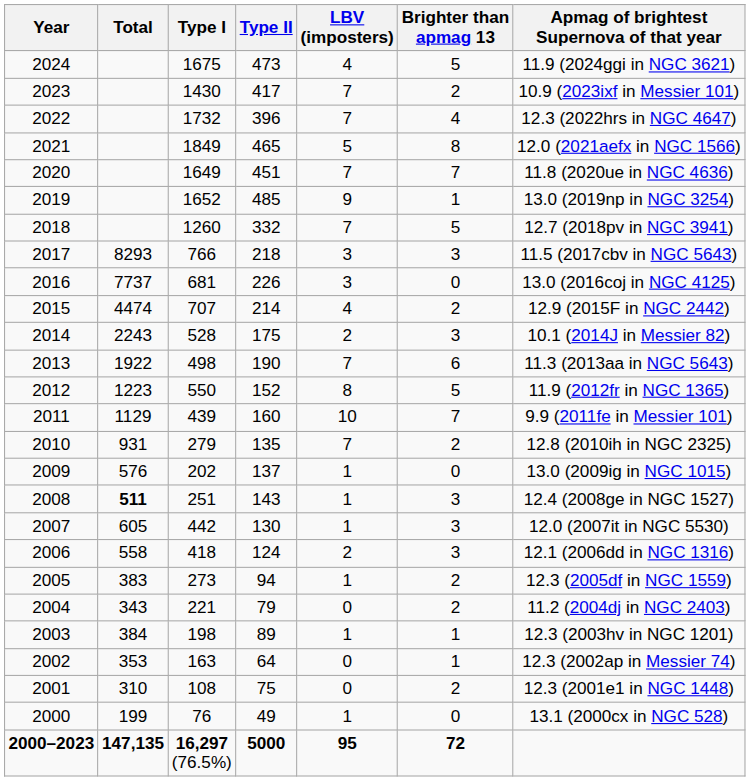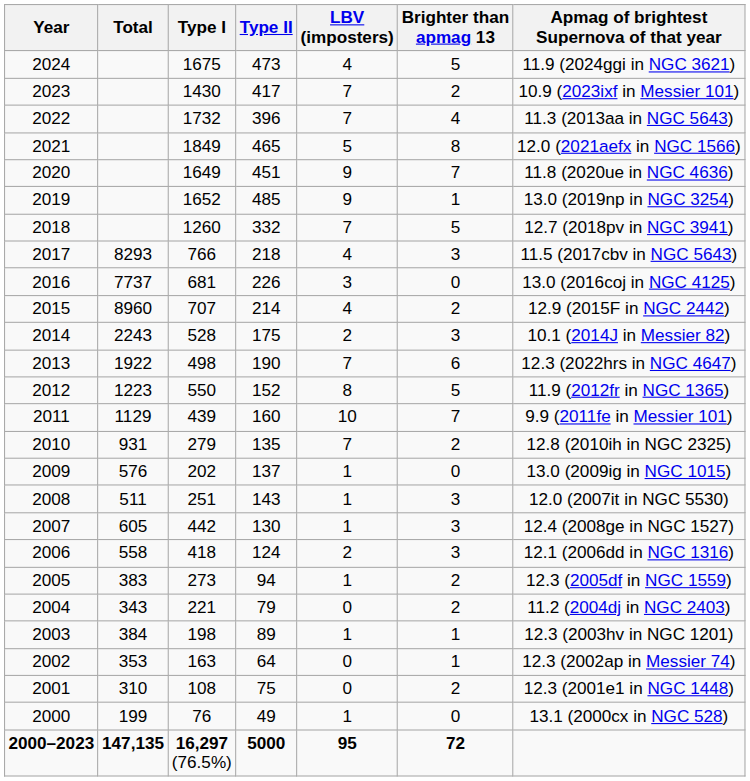 <table class="wikitable sortable col2right col3right col4right" style="text-align: center;">
 <tr>
 <th>Year</th>
 <th>Total </th>
 <th>Type I</th>
 <th><a href='#'>Type II</a></th>
 <th><a href='#'>LBV</a><br>(imposters)</th>
 <th>Brighter than<br><a href='#'>apmag</a> 13</th>
 <th>Apmag of brightest<br>Supernova of that year</th>
 </tr>
 <tr>
 <td>2024</td>
 <td></td>
 <td>1675</td>
 <td>473</td>
 <td>4</td>
 <td>5</td>
 <td>11.9 (2024ggi in <a href='#'>NGC 3621</a>)</td>
 </tr>
 <tr>
 <td>2023</td>
 <td></td>
 <td>1430</td>
 <td>417</td>
 <td>7</td>
 <td>2</td>
 <td>10.9 (<a href='#'>2023ixf</a> in <a href='#'>Messier 101</a>)</td>
 </tr>
 <tr>
 <td>2022</td>
 <td></td>
 <td>1732</td>
 <td>396</td>
 <td>7</td>
 <td>4</td>
-<td>12.3 (2022hrs in <a href='#'>NGC 4647</a>)</td>
+<td>11.3 (2013aa in <a href='#'>NGC 5643</a>)</td>
 </tr>
 <tr>
 <td>2021</td>
 <td></td>
 <td>1849</td>
 <td>465</td>
 <td>5</td>
 <td>8</td>
 <td>12.0 (<a href='#'>2021aefx</a> in <a href='#'>NGC 1566</a>)</td>
 </tr>
 <tr>
 <td>2020</td>
 <td></td>
 <td>1649</td>
 <td>451</td>
-<td>7</td>
+<td>9</td>
 <td>7</td>
 <td>11.8 (2020ue in <a href='#'>NGC 4636</a>)</td>
 </tr>
 <tr>
 <td>2019</td>
 <td></td>
 <td>1652</td>
 <td>485</td>
 <td>9</td>
 <td>1</td>
 <td>13.0 (2019np in <a href='#'>NGC 3254</a>)</td>
 </tr>
 <tr>
 <td>2018</td>
 <td></td>
 <td>1260</td>
 <td>332</td>
 <td>7</td>
 <td>5</td>
 <td>12.7 (2018pv in <a href='#'>NGC 3941</a>)</td>
 </tr>
 <tr>
 <td>2017</td>
 <td>8293</td>
 <td>766</td>
 <td>218</td>
-<td>3</td>
+<td>4</td>
 <td>3</td>
 <td>11.5 (2017cbv in <a href='#'>NGC 5643</a>)</td>
 </tr>
 <tr>
 <td>2016</td>
 <td>7737</td>
 <td>681</td>
 <td>226</td>
 <td>3</td>
 <td>0</td>
 <td>13.0 (2016coj in <a href='#'>NGC 4125</a>)</td>
 </tr>
 <tr>
 <td>2015</td>
-<td>4474</td>
+<td>8960</td>
 <td>707</td>
 <td>214</td>
 <td>4</td>
 <td>2</td>
 <td>12.9 (2015F in <a href='#'>NGC 2442</a>)</td>
 </tr>
 <tr>
 <td>2014</td>
 <td>2243</td>
 <td>528</td>
 <td>175</td>
 <td>2</td>
 <td>3</td>
 <td>10.1 (<a href='#'>2014J</a> in <a href='#'>Messier 82</a>)</td>
 </tr>
 <tr>
 <td>2013</td>
 <td>1922</td>
 <td>498</td>
 <td>190</td>
 <td>7</td>
 <td>6</td>
-<td>11.3 (2013aa in <a href='#'>NGC 5643</a>)</td>
+<td>12.3 (2022hrs in <a href='#'>NGC 4647</a>)</td>
 </tr>
 <tr>
 <td>2012</td>
 <td>1223</td>
 <td>550</td>
 <td>152</td>
 <td>8</td>
 <td>5</td>
 <td>11.9 (<a href='#'>2012fr</a> in <a href='#'>NGC 1365</a>)</td>
 </tr>
 <tr>
 <td>2011</td>
 <td>1129</td>
 <td>439</td>
 <td>160</td>
 <td>10</td>
 <td>7</td>
 <td>9.9 (<a href='#'>2011fe</a> in <a href='#'>Messier 101</a>)</td>
 </tr>
 <tr>
 <td>2010</td>
 <td>931</td>
 <td>279</td>
 <td>135</td>
 <td>7</td>
 <td>2</td>
 <td>12.8 (2010ih in NGC 2325)</td>
 </tr>
 <tr>
 <td>2009</td>
 <td>576</td>
 <td>202</td>
 <td>137</td>
 <td>1</td>
 <td>0</td>
 <td>13.0 (2009ig in <a href='#'>NGC 1015</a>)</td>
 </tr>
 <tr>
 <td>2008</td>
-<td><strong>511</strong></td>
+<td>511</td>
 <td>251</td>
 <td>143</td>
 <td>1</td>
 <td>3</td>
-<td>12.4 (2008ge in NGC 1527)</td>
+<td>12.0 (2007it in NGC 5530)</td>
 </tr>
 <tr>
 <td>2007</td>
 <td>605</td>
 <td>442</td>
 <td>130</td>
 <td>1</td>
 <td>3</td>
-<td>12.0 (2007it in NGC 5530)</td>
+<td>12.4 (2008ge in NGC 1527)</td>
 </tr>
 <tr>
 <td>2006</td>
 <td>558</td>
 <td>418</td>
 <td>124</td>
 <td>2</td>
 <td>3</td>
 <td>12.1 (2006dd in <a href='#'>NGC 1316</a>)</td>
 </tr>
 <tr>
 <td>2005</td>
 <td>383</td>
 <td>273</td>
 <td>94</td>
 <td>1</td>
 <td>2</td>
 <td>12.3 (<a href='#'>2005df</a> in <a href='#'>NGC 1559</a>)</td>
 </tr>
 <tr>
 <td>2004</td>
 <td>343</td>
 <td>221</td>
 <td>79</td>
 <td>0</td>
 <td>2</td>
 <td>11.2 (<a href='#'>2004dj</a> in <a href='#'>NGC 2403</a>)</td>
 </tr>
 <tr>
 <td>2003</td>
 <td>384</td>
 <td>198</td>
 <td>89</td>
 <td>1</td>
 <td>1</td>
 <td>12.3 (2003hv in NGC 1201)</td>
 </tr>
 <tr>
 <td>2002</td>
 <td>353</td>
 <td>163</td>
 <td>64</td>
 <td>0</td>
 <td>1</td>
 <td>12.3 (2002ap in <a href='#'>Messier 74</a>)</td>
 </tr>
 <tr>
 <td>2001</td>
 <td>310</td>
 <td>108</td>
 <td>75</td>
 <td>0</td>
 <td>2</td>
 <td>12.3 (2001e1 in <a href='#'>NGC 1448</a>)</td>
 </tr>
 <tr>
 <td>2000</td>
 <td>199</td>
 <td>76</td>
 <td>49</td>
 <td>1</td>
 <td>0</td>
 <td>13.1 (2000cx in <a href='#'>NGC 528</a>)</td>
 </tr>
 <tr valign=top>
 <td><strong>2000–2023</strong></td>
 <td><strong>147,135</strong></td>
 <td><strong>16,297</strong><br>(76.5%)</td>
 <td><strong>5000</strong></td>
 <td><strong>95</strong></td>
 <td><strong>72</strong></td>
 <td></td>
 </tr>
 </table>
